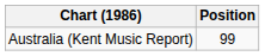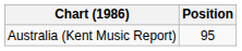 <table class="wikitable">
 <tr>
 <th scope="col">Chart (1986)</th>
 <th scope="col">Position</th>
 </tr>
 <tr>
 <td>Australia (Kent Music Report)</td>
-<td style="text-align:center;">99</td>
+<td style="text-align:center;">95</td>
 </tr>
 </table>
